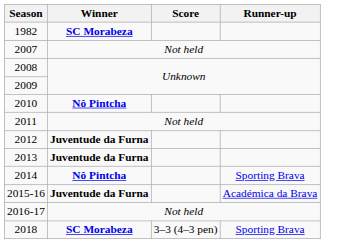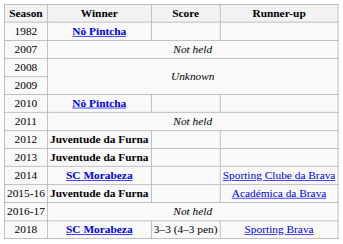 <table class="wikitable" style="text-align: center; font-size:100%">
 <tr>
 <th>Season</th>
 <th>Winner</th>
 <th>Score</th>
 <th>Runner-up</th>
 </tr>
 <tr>
 <td>1982</td>
-<td><strong><a href='#'>SC Morabeza</a></strong></td>
+<td><strong><a href='#'>Nô Pintcha</a></strong></td>
 <td></td>
 <td></td>
 </tr>
 <tr>
 <td>2007</td>
 <td colspan=3><em>Not held</em></td>
 </tr>
 <tr>
 <td>2008</td>
 <td rowspan=2 colspan=3><em>Unknown</em></td>
 </tr>
 <tr>
 <td>2009</td>
 </tr>
 <tr>
 <td>2010</td>
 <td><strong><a href='#'>Nô Pintcha</a></strong></td>
 <td></td>
 <td></td>
 </tr>
 <tr>
 <td>2011</td>
 <td colspan=3><em>Not held</em></td>
 </tr>
 <tr>
 <td>2012</td>
 <td><strong>Juventude da Furna</strong></td>
 <td></td>
 <td></td>
 </tr>
 <tr>
 <td>2013</td>
 <td><strong>Juventude da Furna</strong></td>
 <td></td>
 <td></td>
 </tr>
 <tr>
 <td>2014</td>
-<td><strong><a href='#'>Nô Pintcha</a></strong></td>
+<td><strong><a href='#'>SC Morabeza</a></strong></td>
 <td></td>
-<td><a href='#'>Sporting Brava</a></td>
+<td><a href='#'>Sporting Clube da Brava</a></td>
 </tr>
 <tr>
 <td>2015-16</td>
 <td><strong>Juventude da Furna</strong></td>
 <td></td>
 <td><a href='#'>Académica da Brava</a></td>
 </tr>
 <tr>
 <td>2016-17</td>
 <td colspan=3><em>Not held</em></td>
 </tr>
 <tr>
 <td>2018</td>
 <td><strong><a href='#'>SC Morabeza</a></strong></td>
 <td>3–3 (4–3 pen)</td>
 <td><a href='#'>Sporting Brava</a></td>
 </tr>
 </table>
